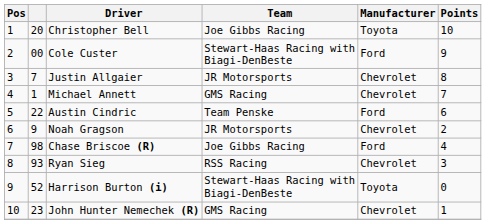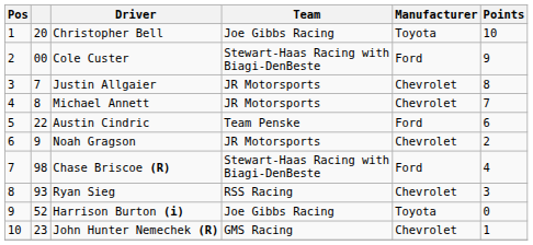 <table class="wikitable" style="font-size:98%">
 <tr>
 <th>Pos</th>
 <th></th>
 <th>Driver</th>
 <th>Team</th>
 <th>Manufacturer</th>
 <th>Points</th>
 </tr>
 <tr>
 <td>1</td>
 <td>20</td>
 <td>Christopher Bell</td>
 <td>Joe Gibbs Racing</td>
 <td>Toyota</td>
 <td>10</td>
 </tr>
 <tr>
 <td>2</td>
 <td>00</td>
 <td>Cole Custer</td>
 <td>Stewart-Haas Racing with<br>Biagi-DenBeste</td>
 <td>Ford</td>
 <td>9</td>
 </tr>
 <tr>
 <td>3</td>
 <td>7</td>
 <td>Justin Allgaier</td>
 <td>JR Motorsports</td>
 <td>Chevrolet</td>
 <td>8</td>
 </tr>
 <tr>
 <td>4</td>
-<td>1</td>
+<td>8</td>
 <td>Michael Annett</td>
-<td>GMS Racing</td>
+<td>JR Motorsports</td>
 <td>Chevrolet</td>
 <td>7</td>
 </tr>
 <tr>
 <td>5</td>
 <td>22</td>
 <td>Austin Cindric</td>
 <td>Team Penske</td>
 <td>Ford</td>
 <td>6</td>
 </tr>
 <tr>
 <td>6</td>
 <td>9</td>
 <td>Noah Gragson</td>
 <td>JR Motorsports</td>
 <td>Chevrolet</td>
 <td>2</td>
 </tr>
 <tr>
 <td>7</td>
 <td>98</td>
 <td>Chase Briscoe <strong>(R)</strong></td>
-<td>Joe Gibbs Racing</td>
+<td>Stewart-Haas Racing with<br>Biagi-DenBeste</td>
 <td>Ford</td>
 <td>4</td>
 </tr>
 <tr>
 <td>8</td>
 <td>93</td>
 <td>Ryan Sieg</td>
 <td>RSS Racing</td>
 <td>Chevrolet</td>
 <td>3</td>
 </tr>
 <tr>
 <td>9</td>
 <td>52</td>
 <td>Harrison Burton <strong>(i)</strong></td>
-<td>Stewart-Haas Racing with<br>Biagi-DenBeste</td>
+<td>Joe Gibbs Racing</td>
 <td>Toyota</td>
 <td>0</td>
 </tr>
 <tr>
 <td>10</td>
 <td>23</td>
 <td>John Hunter Nemechek <strong>(R)</strong></td>
 <td>GMS Racing</td>
 <td>Chevrolet</td>
 <td>1</td>
 </tr>
 <tr>
 </tr>
 </table>
